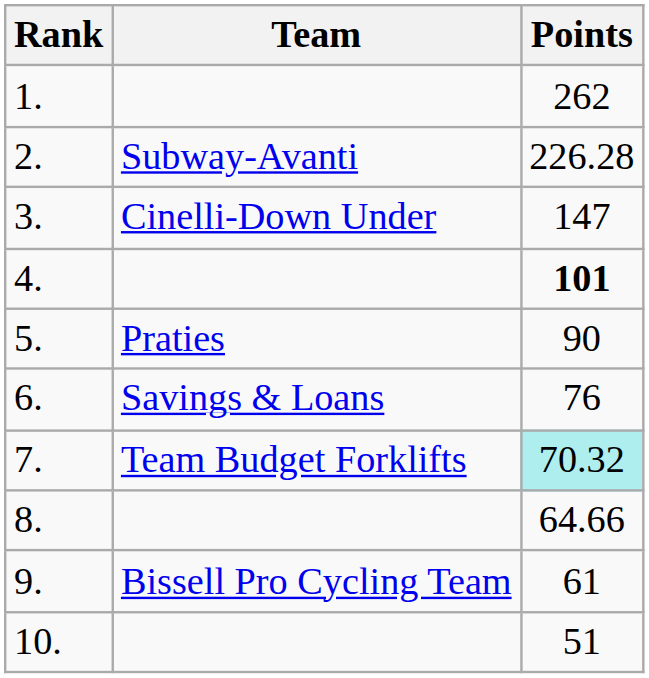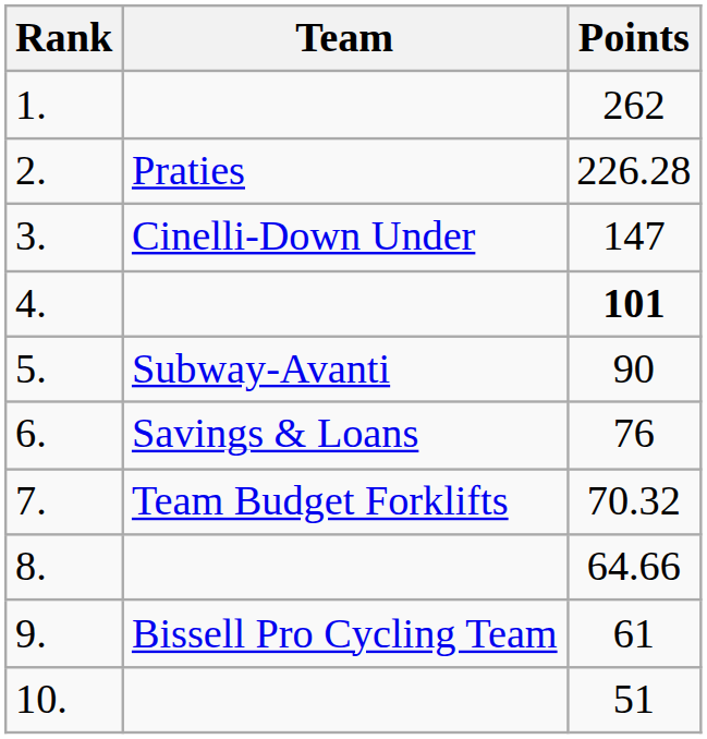 <table class="wikitable sortable">
 <tr>
 <th>Rank</th>
 <th>Team</th>
 <th>Points</th>
 </tr>
 <tr>
 <td>1.</td>
 <td></td>
 <td align=center>262</td>
 </tr>
 <tr>
 <td>2.</td>
-<td><a href='#'>Subway-Avanti</a></td>
+<td><a href='#'>Praties</a></td>
 <td align=center>226.28</td>
 </tr>
 <tr>
 <td>3.</td>
 <td><a href='#'>Cinelli-Down Under</a></td>
 <td align=center>147</td>
 </tr>
 <tr>
 <td>4.</td>
 <td></td>
 <td align=center><strong>101</strong></td>
 </tr>
 <tr>
 <td>5.</td>
-<td><a href='#'>Praties</a></td>
+<td><a href='#'>Subway-Avanti</a></td>
 <td align=center>90</td>
 </tr>
 <tr>
 <td>6.</td>
 <td><a href='#'>Savings & Loans</a></td>
 <td align=center>76</td>
 </tr>
 <tr>
 <td>7.</td>
 <td><a href='#'>Team Budget Forklifts</a></td>
-<td align=center style="background: paleturquoise;">70.32</td>
+<td align=center>70.32</td>
 </tr>
 <tr>
 <td>8.</td>
 <td></td>
 <td align=center>64.66</td>
 </tr>
 <tr>
 <td>9.</td>
 <td><a href='#'>Bissell Pro Cycling Team</a></td>
 <td align=center>61</td>
 </tr>
 <tr>
 <td>10.</td>
 <td></td>
 <td align=center>51</td>
 </tr>
 </table>
